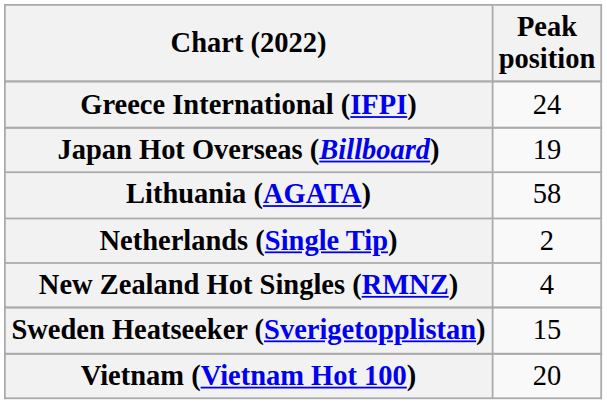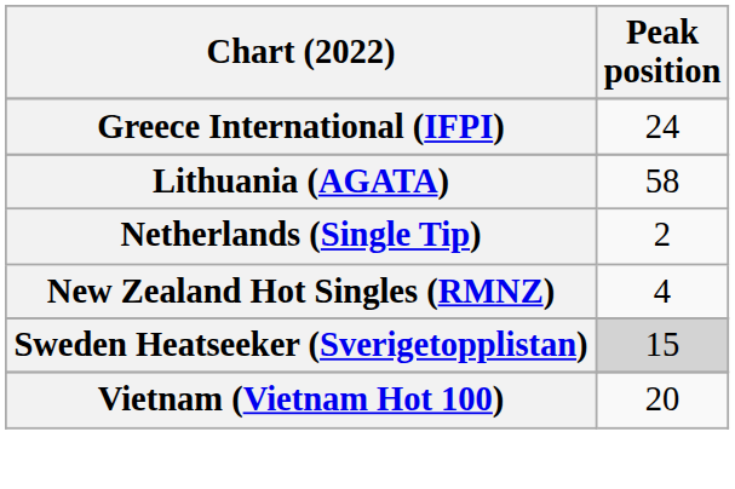 <table class="wikitable sortable plainrowheaders" style="text-align:center">
 <tr>
 <th scope="col">Chart (2022)</th>
 <th scope="col">Peak<br>position</th>
 </tr>
 <tr>
 </tr>
 <tr>
 </tr>
 <tr>
 </tr>
 <tr>
 </tr>
 <tr>
 </tr>
 <tr>
 </tr>
 <tr>
 </tr>
 <tr>
 <th scope="row">Greece International (<a href='#'>IFPI</a>)</th>
 <td>24</td>
 </tr>
 <tr>
 </tr>
 <tr>
-<th scope="row">Japan Hot Overseas (<em><a href='#'>Billboard</a></em>)</th>
-<td>19</td>
-</tr>
-<tr>
 <th scope="row">Lithuania (<a href='#'>AGATA</a>)</th>
 <td>58</td>
 </tr>
 <tr>
 <th scope="row">Netherlands (<a href='#'>Single Tip</a>)</th>
 <td>2</td>
 </tr>
 <tr>
 <th scope="row">New Zealand Hot Singles (<a href='#'>RMNZ</a>)</th>
 <td>4</td>
 </tr>
 <tr>
 </tr>
 <tr>
 </tr>
 <tr>
 <th scope="row">Sweden Heatseeker (<a href='#'>Sverigetopplistan</a>)</th>
-<td>15</td>
+<td style="background: lightgrey;">15</td>
 </tr>
 <tr>
 </tr>
 <tr>
 </tr>
 <tr>
 </tr>
 <tr>
 </tr>
 <tr>
 </tr>
 <tr>
 <th scope="row">Vietnam (<a href='#'>Vietnam Hot 100</a>)</th>
 <td>20</td>
 </tr>
 </table>
